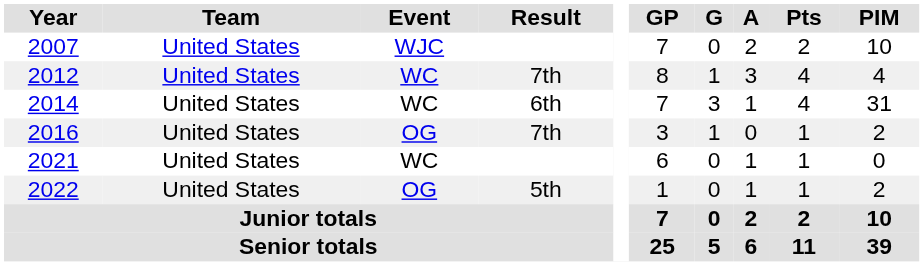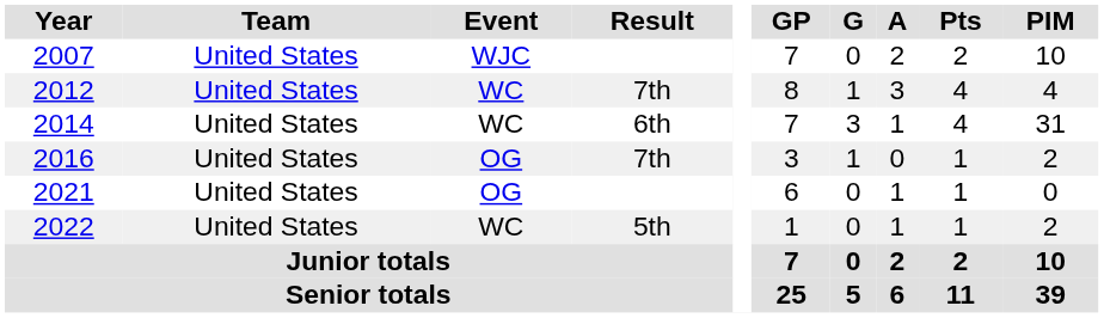 <table border="0" cellpadding="1" cellspacing="0" style="text-align:center; width:40em">
 <tr ALIGN="center" bgcolor="#e0e0e0">
 <th>Year</th>
 <th>Team</th>
 <th>Event</th>
 <th>Result</th>
 <th rowspan="99" bgcolor="#ffffff"> </th>
 <th>GP</th>
 <th>G</th>
 <th>A</th>
 <th>Pts</th>
 <th>PIM</th>
 </tr>
 <tr>
 <td><a href='#'>2007</a></td>
 <td><a href='#'>United States</a></td>
 <td><a href='#'>WJC</a></td>
 <td></td>
 <td>7</td>
 <td>0</td>
 <td>2</td>
 <td>2</td>
 <td>10</td>
 </tr>
 <tr bgcolor="#f0f0f0">
 <td><a href='#'>2012</a></td>
 <td><a href='#'>United States</a></td>
 <td><a href='#'>WC</a></td>
 <td>7th</td>
 <td>8</td>
 <td>1</td>
 <td>3</td>
 <td>4</td>
 <td>4</td>
 </tr>
 <tr>
 <td><a href='#'>2014</a></td>
 <td>United States</td>
 <td>WC</td>
 <td>6th</td>
 <td>7</td>
 <td>3</td>
 <td>1</td>
 <td>4</td>
 <td>31</td>
 </tr>
 <tr bgcolor="#f0f0f0">
 <td><a href='#'>2016</a></td>
 <td>United States</td>
 <td><a href='#'>OG</a></td>
 <td>7th</td>
 <td>3</td>
 <td>1</td>
 <td>0</td>
 <td>1</td>
 <td>2</td>
 </tr>
 <tr>
 <td><a href='#'>2021</a></td>
 <td>United States</td>
-<td>WC</td>
+<td><a href='#'>OG</a></td>
 <td></td>
 <td>6</td>
 <td>0</td>
 <td>1</td>
 <td>1</td>
 <td>0</td>
 </tr>
 <tr bgcolor="#f0f0f0">
 <td><a href='#'>2022</a></td>
 <td>United States</td>
-<td><a href='#'>OG</a></td>
+<td>WC</td>
 <td>5th</td>
 <td>1</td>
 <td>0</td>
 <td>1</td>
 <td>1</td>
 <td>2</td>
 </tr>
 <tr bgcolor="#e0e0e0">
 <th colspan=4>Junior totals</th>
 <th>7</th>
 <th>0</th>
 <th>2</th>
 <th>2</th>
 <th>10</th>
 </tr>
 <tr bgcolor="#e0e0e0">
 <th colspan=4>Senior totals</th>
 <th>25</th>
 <th>5</th>
 <th>6</th>
 <th>11</th>
 <th>39</th>
 </tr>
 </table>
